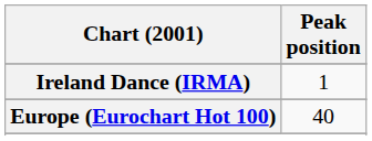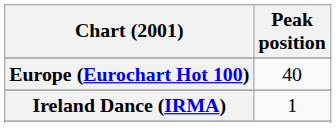 <table class="wikitable sortable plainrowheaders" style="text-align:center">
 <tr>
 <th>Chart (2001)</th>
 <th>Peak<br>position</th>
+</tr>
+<tr>
+</tr>
+<tr>
+</tr>
+<tr>
+</tr>
+<tr>
+<th scope="row">Europe (<a href='#'>Eurochart Hot 100</a>)</th>
+<td>40</td>
 </tr>
 <tr>
 </tr>
 <tr>
 </tr>
 <tr>
 </tr>
 <tr>
 <th scope="row">Ireland Dance (<a href='#'>IRMA</a>)</th>
 <td>1</td>
 </tr>
 <tr>
 </tr>
 <tr>
 </tr>
 <tr>
 </tr>
 <tr>
-<th scope="row">Europe (<a href='#'>Eurochart Hot 100</a>)</th>
-<td>40</td>
-</tr>
-<tr>
-</tr>
-<tr>
-</tr>
-<tr>
-</tr>
-<tr>
 </tr>
 <tr>
 </tr>
 </table>
